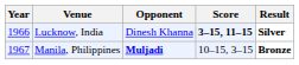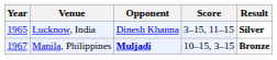 <table class="sortable wikitable" style="font-size: 90%;">
 <tr>
 <th>Year</th>
 <th>Venue</th>
 <th>Opponent</th>
 <th>Score</th>
 <th>Result</th>
 </tr>
 <tr style="background:#ECF2FF">
-<td align="center"><a href='#'>1966</a></td>
+<td align="center"><a href='#'>1965</a></td>
 <td align="left"><a href='#'>Lucknow</a>, India</td>
 <td align="left"> <a href='#'>Dinesh Khanna</a></td>
-<td align="left"><strong>3–15, 11–15</strong></td>
+<td align="left">3–15, 11–15</td>
 <td style="text-align:left; background:white"> <strong>Silver</strong></td>
 </tr>
 <tr style="background:#ECF2FF">
 <td align="center"><a href='#'>1967</a></td>
 <td align="left"><a href='#'>Manila</a>, Philippines</td>
 <td align="left"><strong> <a href='#'>Muljadi</a></strong></td>
 <td align="left">10–15, 3–15</td>
 <td style="text-align:left; background:white"> <strong>Bronze</strong></td>
 </tr>
 </table>
